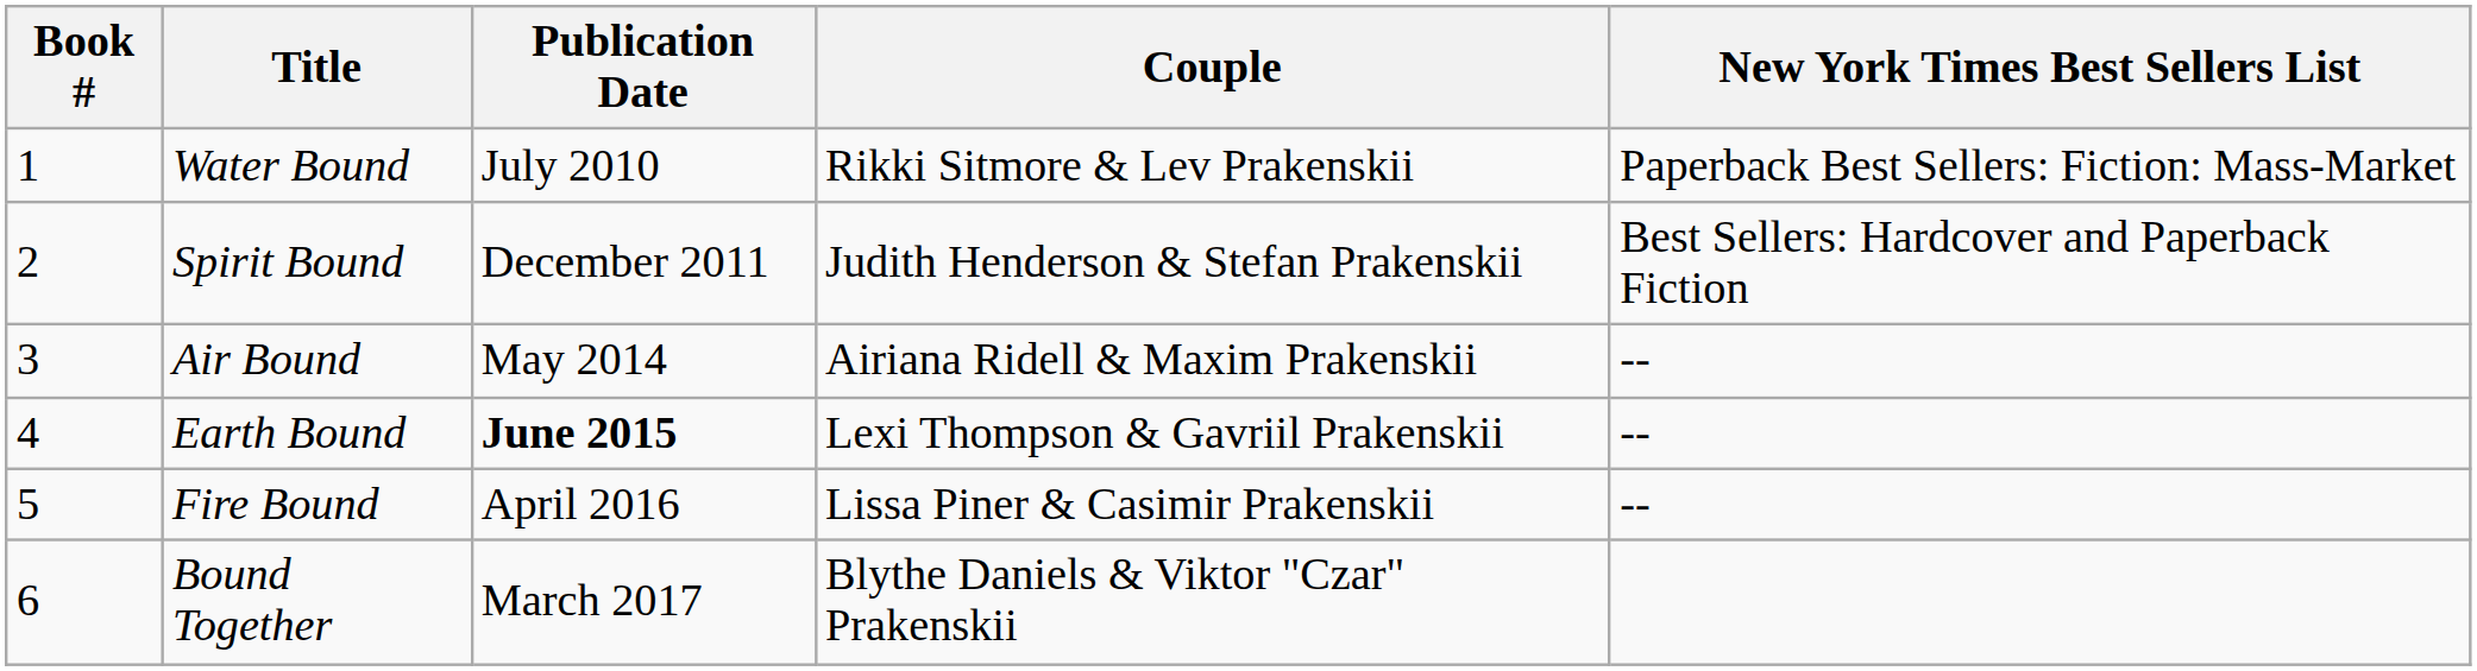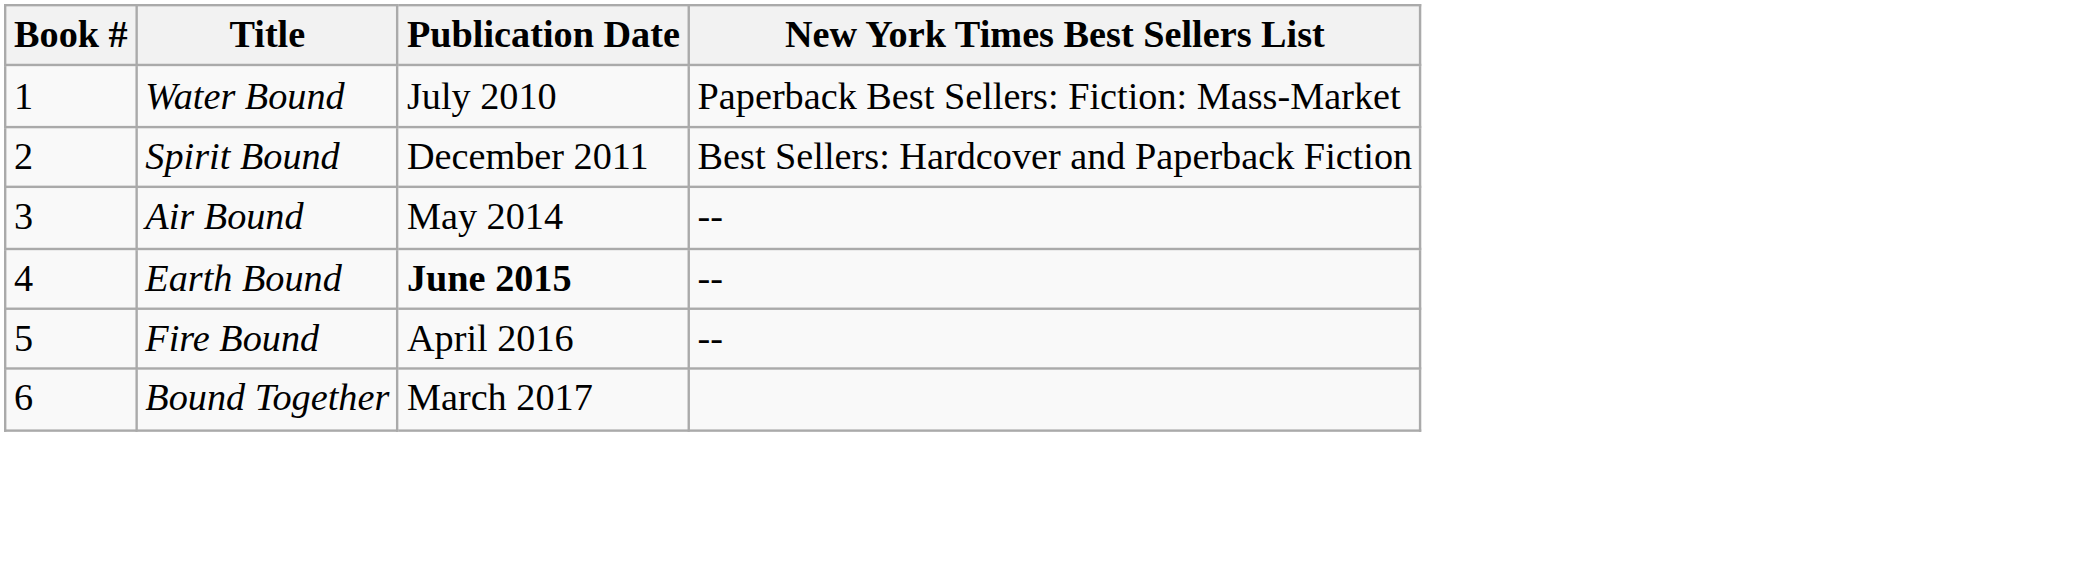 <table class="wikitable sortable mw-collapsible">
 <tr>
 <th>Book #</th>
 <th>Title</th>
 <th>Publication Date</th>
-<th>Couple</th>
 <th>New York Times Best Sellers List</th>
 </tr>
 <tr>
 <td>1</td>
 <td><em>Water Bound</em></td>
 <td>July 2010</td>
-<td>Rikki Sitmore & Lev Prakenskii</td>
 <td>Paperback Best Sellers: Fiction: Mass-Market</td>
 </tr>
 <tr>
 <td>2</td>
 <td><em>Spirit Bound</em></td>
 <td>December 2011</td>
-<td>Judith Henderson & Stefan Prakenskii</td>
 <td>Best Sellers: Hardcover and Paperback Fiction</td>
 </tr>
 <tr>
 <td>3</td>
 <td><em>Air Bound</em></td>
 <td>May 2014</td>
-<td>Airiana Ridell & Maxim Prakenskii</td>
 <td>--</td>
 </tr>
 <tr>
 <td>4</td>
 <td><em>Earth Bound</em></td>
 <td><strong>June 2015</strong></td>
-<td>Lexi Thompson & Gavriil Prakenskii</td>
 <td>--</td>
 </tr>
 <tr>
 <td>5</td>
 <td><em>Fire Bound</em></td>
 <td>April 2016</td>
-<td>Lissa Piner & Casimir Prakenskii</td>
 <td>--</td>
 </tr>
 <tr>
 <td>6</td>
 <td><em>Bound Together</em></td>
 <td>March 2017</td>
-<td>Blythe Daniels & Viktor "Czar" Prakenskii</td>
 <td></td>
 </tr>
 </table>
